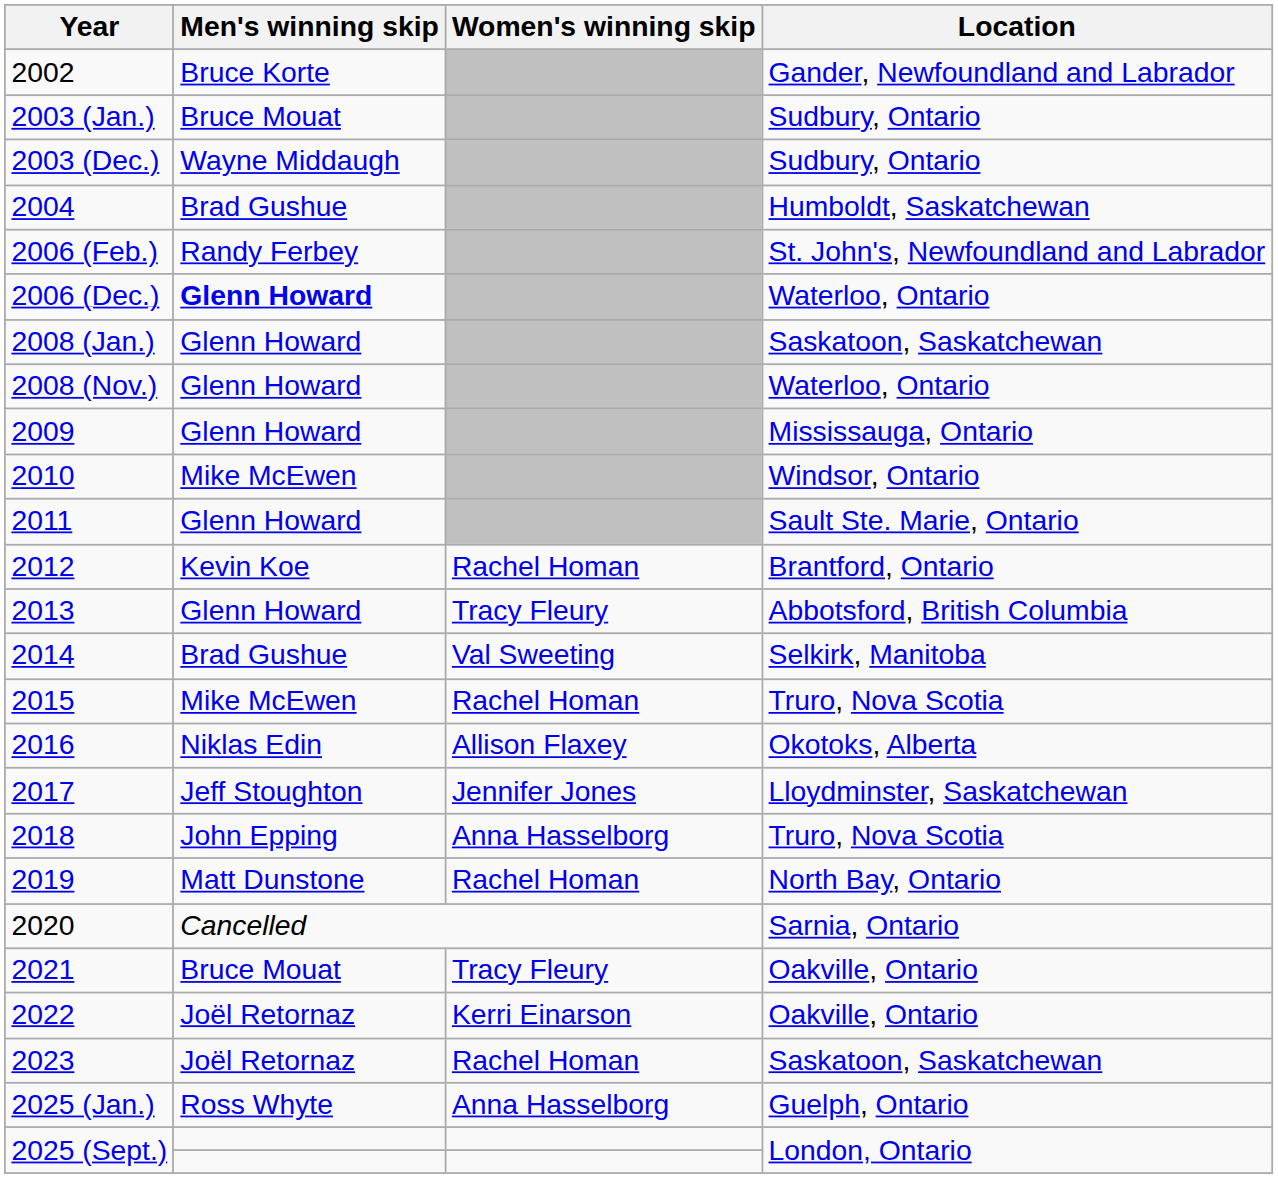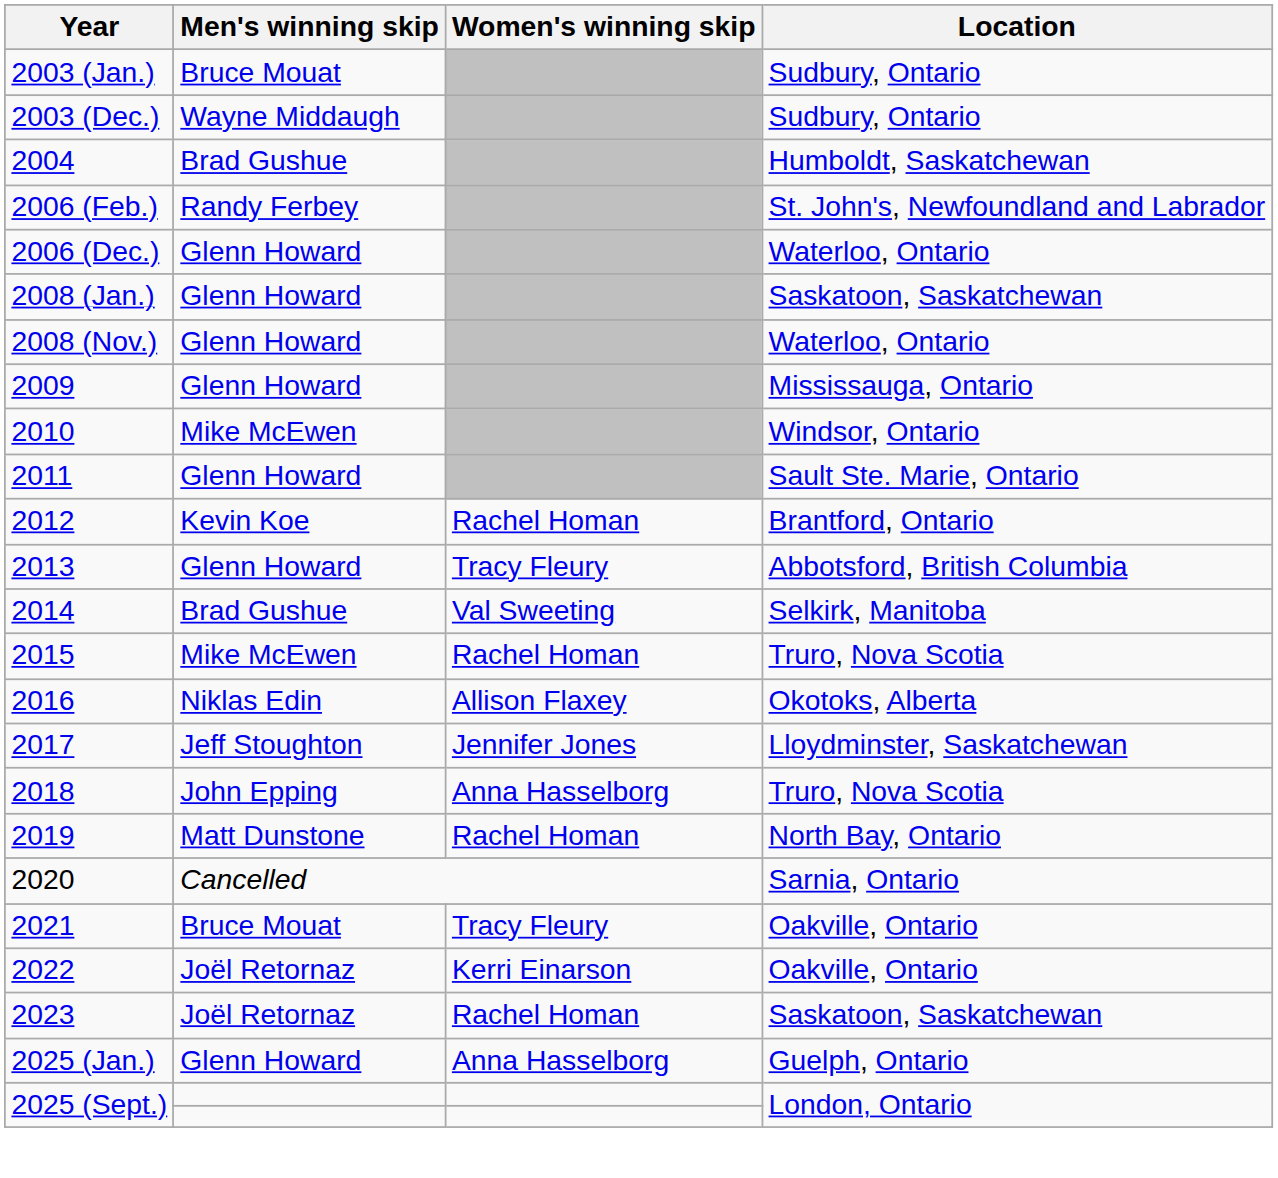 <table class="wikitable">
 <tr>
 <th scope="col">Year</th>
 <th scope="col">Men's winning skip</th>
 <th scope="col">Women's winning skip</th>
 <th scope="col">Location</th>
-</tr>
-<tr>
-<td>2002</td>
-<td> <a href='#'>Bruce Korte</a></td>
-<td bgcolor="silver"></td>
-<td><a href='#'>Gander</a>, <a href='#'>Newfoundland and Labrador</a></td>
 </tr>
 <tr>
 <td><a href='#'>2003 (Jan.)</a></td>
 <td> <a href='#'>Bruce Mouat</a></td>
 <td bgcolor="silver"></td>
 <td><a href='#'>Sudbury</a>, <a href='#'>Ontario</a></td>
 </tr>
 <tr>
 <td><a href='#'>2003 (Dec.)</a></td>
 <td> <a href='#'>Wayne Middaugh</a></td>
 <td bgcolor="silver"></td>
 <td><a href='#'>Sudbury</a>, <a href='#'>Ontario</a></td>
 </tr>
 <tr>
 <td><a href='#'>2004</a></td>
 <td> <a href='#'>Brad Gushue</a></td>
 <td bgcolor="silver"></td>
 <td><a href='#'>Humboldt</a>, <a href='#'>Saskatchewan</a></td>
 </tr>
 <tr>
 <td><a href='#'>2006 (Feb.)</a></td>
 <td> <a href='#'>Randy Ferbey</a></td>
 <td bgcolor="silver"></td>
 <td><a href='#'>St. John's</a>, <a href='#'>Newfoundland and Labrador</a></td>
 </tr>
 <tr>
 <td><a href='#'>2006 (Dec.)</a></td>
-<td><strong> <a href='#'>Glenn Howard</a></strong></td>
+<td> <a href='#'>Glenn Howard</a></td>
 <td bgcolor="silver"></td>
 <td><a href='#'>Waterloo</a>, <a href='#'>Ontario</a></td>
 </tr>
 <tr>
 <td><a href='#'>2008 (Jan.)</a></td>
 <td> <a href='#'>Glenn Howard</a></td>
 <td bgcolor="silver"></td>
 <td><a href='#'>Saskatoon</a>, <a href='#'>Saskatchewan</a></td>
 </tr>
 <tr>
 <td><a href='#'>2008 (Nov.)</a></td>
 <td> <a href='#'>Glenn Howard</a></td>
 <td bgcolor="silver"></td>
 <td><a href='#'>Waterloo</a>, <a href='#'>Ontario</a></td>
 </tr>
 <tr>
 <td><a href='#'>2009</a></td>
 <td> <a href='#'>Glenn Howard</a></td>
 <td bgcolor="silver"></td>
 <td><a href='#'>Mississauga</a>, <a href='#'>Ontario</a></td>
 </tr>
 <tr>
 <td><a href='#'>2010</a></td>
 <td> <a href='#'>Mike McEwen</a></td>
 <td bgcolor="silver"></td>
 <td><a href='#'>Windsor</a>, <a href='#'>Ontario</a></td>
 </tr>
 <tr>
 <td><a href='#'>2011</a></td>
 <td> <a href='#'>Glenn Howard</a></td>
 <td bgcolor="silver"></td>
 <td><a href='#'>Sault Ste. Marie</a>, <a href='#'>Ontario</a></td>
 </tr>
 <tr>
 <td><a href='#'>2012</a></td>
 <td> <a href='#'>Kevin Koe</a></td>
 <td> <a href='#'>Rachel Homan</a></td>
 <td><a href='#'>Brantford</a>, <a href='#'>Ontario</a></td>
 </tr>
 <tr>
 <td><a href='#'>2013</a></td>
 <td> <a href='#'>Glenn Howard</a></td>
 <td> <a href='#'>Tracy Fleury</a></td>
 <td><a href='#'>Abbotsford</a>, <a href='#'>British Columbia</a></td>
 </tr>
 <tr>
 <td><a href='#'>2014</a></td>
 <td> <a href='#'>Brad Gushue</a></td>
 <td> <a href='#'>Val Sweeting</a></td>
 <td><a href='#'>Selkirk</a>, <a href='#'>Manitoba</a></td>
 </tr>
 <tr>
 <td><a href='#'>2015</a></td>
 <td> <a href='#'>Mike McEwen</a></td>
 <td> <a href='#'>Rachel Homan</a></td>
 <td><a href='#'>Truro</a>, <a href='#'>Nova Scotia</a></td>
 </tr>
 <tr>
 <td><a href='#'>2016</a></td>
 <td> <a href='#'>Niklas Edin</a></td>
 <td> <a href='#'>Allison Flaxey</a></td>
 <td><a href='#'>Okotoks</a>, <a href='#'>Alberta</a></td>
 </tr>
 <tr>
 <td><a href='#'>2017</a></td>
 <td> <a href='#'>Jeff Stoughton</a></td>
 <td> <a href='#'>Jennifer Jones</a></td>
 <td><a href='#'>Lloydminster</a>, <a href='#'>Saskatchewan</a></td>
 </tr>
 <tr>
 <td><a href='#'>2018</a></td>
 <td> <a href='#'>John Epping</a></td>
 <td> <a href='#'>Anna Hasselborg</a></td>
 <td><a href='#'>Truro</a>, <a href='#'>Nova Scotia</a></td>
 </tr>
 <tr>
 <td><a href='#'>2019</a></td>
 <td> <a href='#'>Matt Dunstone</a></td>
 <td> <a href='#'>Rachel Homan</a></td>
 <td><a href='#'>North Bay</a>, <a href='#'>Ontario</a></td>
 </tr>
 <tr>
 <td>2020</td>
 <td colspan="2"><em>Cancelled</em></td>
 <td><a href='#'>Sarnia</a>, <a href='#'>Ontario</a></td>
 </tr>
 <tr>
 <td><a href='#'>2021</a></td>
 <td> <a href='#'>Bruce Mouat</a></td>
 <td> <a href='#'>Tracy Fleury</a></td>
 <td><a href='#'>Oakville</a>, <a href='#'>Ontario</a></td>
 </tr>
 <tr>
 <td><a href='#'>2022</a></td>
 <td> <a href='#'>Joël Retornaz</a></td>
 <td> <a href='#'>Kerri Einarson</a></td>
 <td><a href='#'>Oakville</a>, <a href='#'>Ontario</a></td>
 </tr>
 <tr>
 <td><a href='#'>2023</a></td>
 <td> <a href='#'>Joël Retornaz</a></td>
 <td> <a href='#'>Rachel Homan</a></td>
 <td><a href='#'>Saskatoon</a>, <a href='#'>Saskatchewan</a></td>
 </tr>
 <tr>
 <td><a href='#'>2025 (Jan.)</a></td>
-<td> <a href='#'>Ross Whyte</a></td>
+<td> <a href='#'>Glenn Howard</a></td>
 <td> <a href='#'>Anna Hasselborg</a></td>
 <td><a href='#'>Guelph</a>, <a href='#'>Ontario</a></td>
 </tr>
 <tr>
 <td rowspan=2><a href='#'>2025 (Sept.)</a></td>
 <td></td>
 <td></td>
 <td rowspan=2><a href='#'>London, Ontario</a></td>
 </tr>
 <tr>
 <td></td>
 <td></td>
 </tr>
 </table>
